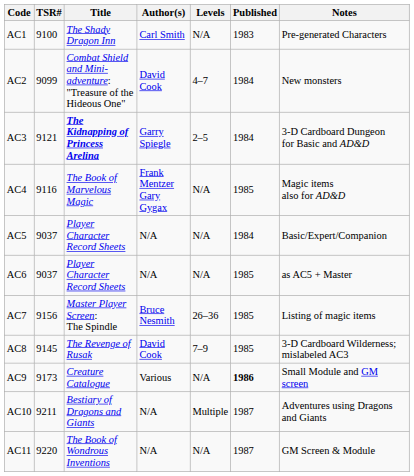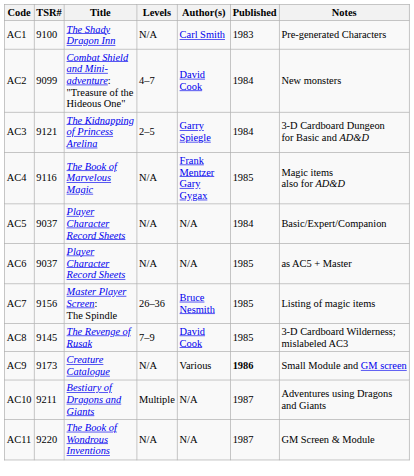 <table class="wikitable" style="width: 100%">
 <tr>
 <th scope="col" style="width: 6%;">Code</th>
 <th>TSR#</th>
 <th scope="col" style="width: 25%;">Title</th>
+<th scope="col" style="width: 6%;">Levels</th>
 <th scope="col" style="width: 15%;">Author(s)</th>
-<th scope="col" style="width: 6%;">Levels</th>
 <th scope="col" style="width: 8%;">Published</th>
 <th scope="col" style="width: 40%;">Notes</th>
 </tr>
 <tr>
 <td>AC1</td>
 <td>9100</td>
 <td><em><a href='#'>The Shady Dragon Inn</a></em></td>
+<td>N/A</td>
 <td><a href='#'>Carl Smith</a></td>
-<td>N/A</td>
 <td>1983</td>
 <td>Pre-generated Characters</td>
 </tr>
 <tr>
 <td>AC2</td>
 <td>9099</td>
 <td><em><a href='#'>Combat Shield and Mini-adventure</a></em>:<br>"Treasure of the Hideous One"</td>
+<td>4–7</td>
 <td><a href='#'>David Cook</a></td>
-<td>4–7</td>
 <td>1984</td>
 <td>New monsters</td>
 </tr>
 <tr>
 <td>AC3</td>
 <td>9121</td>
-<td><strong><em><a href='#'>The Kidnapping of Princess Arelina</a></em></strong></td>
+<td><em><a href='#'>The Kidnapping of Princess Arelina</a></em></td>
+<td>2–5</td>
 <td><a href='#'>Garry Spiegle</a></td>
-<td>2–5</td>
 <td>1984</td>
 <td>3-D Cardboard Dungeon<br>for Basic and <em>AD&D</em></td>
 </tr>
 <tr>
 <td>AC4</td>
 <td>9116</td>
 <td><em><a href='#'>The Book of Marvelous Magic</a></em></td>
+<td>N/A</td>
 <td><a href='#'>Frank Mentzer</a><br><a href='#'>Gary Gygax</a></td>
-<td>N/A</td>
 <td>1985</td>
 <td>Magic items<br>also for <em>AD&D</em></td>
 </tr>
 <tr>
 <td>AC5</td>
 <td>9037</td>
 <td><em><a href='#'>Player Character Record Sheets</a></em></td>
 <td>N/A</td>
 <td>N/A</td>
 <td>1984</td>
 <td>Basic/Expert/Companion</td>
 </tr>
 <tr>
 <td>AC6</td>
 <td>9037</td>
 <td><em><a href='#'>Player Character Record Sheets</a></em></td>
 <td>N/A</td>
 <td>N/A</td>
 <td>1985</td>
 <td>as AC5 + Master</td>
 </tr>
 <tr>
 <td>AC7</td>
 <td>9156</td>
 <td><em><a href='#'>Master Player Screen</a></em>:<br>The Spindle</td>
+<td>26–36</td>
 <td><a href='#'>Bruce Nesmith</a></td>
-<td>26–36</td>
 <td>1985</td>
 <td>Listing of magic items</td>
 </tr>
 <tr>
 <td>AC8</td>
 <td>9145</td>
 <td><em><a href='#'>The Revenge of Rusak</a></em></td>
+<td>7–9</td>
 <td><a href='#'>David Cook</a></td>
-<td>7–9</td>
 <td>1985</td>
 <td>3-D Cardboard Wilderness; mislabeled AC3</td>
 </tr>
 <tr>
 <td>AC9</td>
 <td>9173</td>
 <td><em><a href='#'>Creature Catalogue</a></em></td>
+<td>N/A</td>
 <td>Various</td>
-<td>N/A</td>
 <td><strong>1986</strong></td>
 <td>Small Module and <a href='#'>GM screen</a></td>
 </tr>
 <tr>
 <td>AC10</td>
 <td>9211</td>
 <td><em><a href='#'>Bestiary of Dragons and Giants</a></em></td>
+<td>Multiple</td>
 <td>N/A</td>
-<td>Multiple</td>
 <td>1987</td>
 <td>Adventures using Dragons and Giants</td>
 </tr>
 <tr>
 <td>AC11</td>
 <td>9220</td>
 <td><em><a href='#'>The Book of Wondrous Inventions</a></em></td>
 <td>N/A</td>
 <td>N/A</td>
 <td>1987</td>
 <td>GM Screen & Module</td>
 </tr>
 </table>
